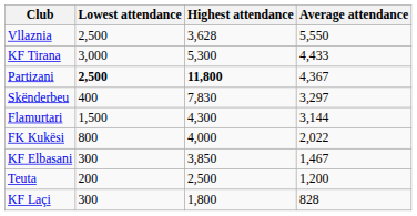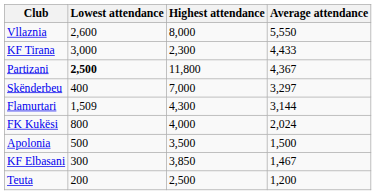 <table class="wikitable sortable">
 <tr>
 <th>Club</th>
 <th>Lowest attendance</th>
 <th>Highest attendance</th>
 <th>Average attendance</th>
 </tr>
 <tr>
 <td><a href='#'>Vllaznia</a></td>
-<td>2,500</td>
-<td>3,628</td>
+<td>2,600</td>
+<td>8,000</td>
 <td>5,550</td>
 </tr>
 <tr>
 <td><a href='#'>KF Tirana</a></td>
 <td>3,000</td>
-<td>5,300</td>
+<td>2,300</td>
 <td>4,433</td>
 </tr>
 <tr>
 <td><a href='#'>Partizani</a></td>
 <td><strong>2,500</strong></td>
-<td><strong>11,800</strong></td>
+<td>11,800</td>
 <td>4,367</td>
 </tr>
 <tr>
 <td><a href='#'>Skënderbeu</a></td>
 <td>400</td>
-<td>7,830</td>
+<td>7,000</td>
 <td>3,297</td>
 </tr>
 <tr>
 <td><a href='#'>Flamurtari</a></td>
-<td>1,500</td>
+<td>1,509</td>
 <td>4,300</td>
 <td>3,144</td>
 </tr>
 <tr>
 <td><a href='#'>FK Kukësi</a></td>
 <td>800</td>
 <td>4,000</td>
-<td>2,022</td>
+<td>2,024</td>
+</tr>
+<tr>
+<td><a href='#'>Apolonia</a></td>
+<td>500</td>
+<td>3,500</td>
+<td>1,500</td>
 </tr>
 <tr>
 <td><a href='#'>KF Elbasani</a></td>
 <td>300</td>
 <td>3,850</td>
 <td>1,467</td>
 </tr>
 <tr>
 <td><a href='#'>Teuta</a></td>
 <td>200</td>
 <td>2,500</td>
 <td>1,200</td>
 </tr>
-<tr>
-<td><a href='#'>KF Laçi</a></td>
-<td>300</td>
-<td>1,800</td>
-<td>828</td>
-</tr>
 </table>
